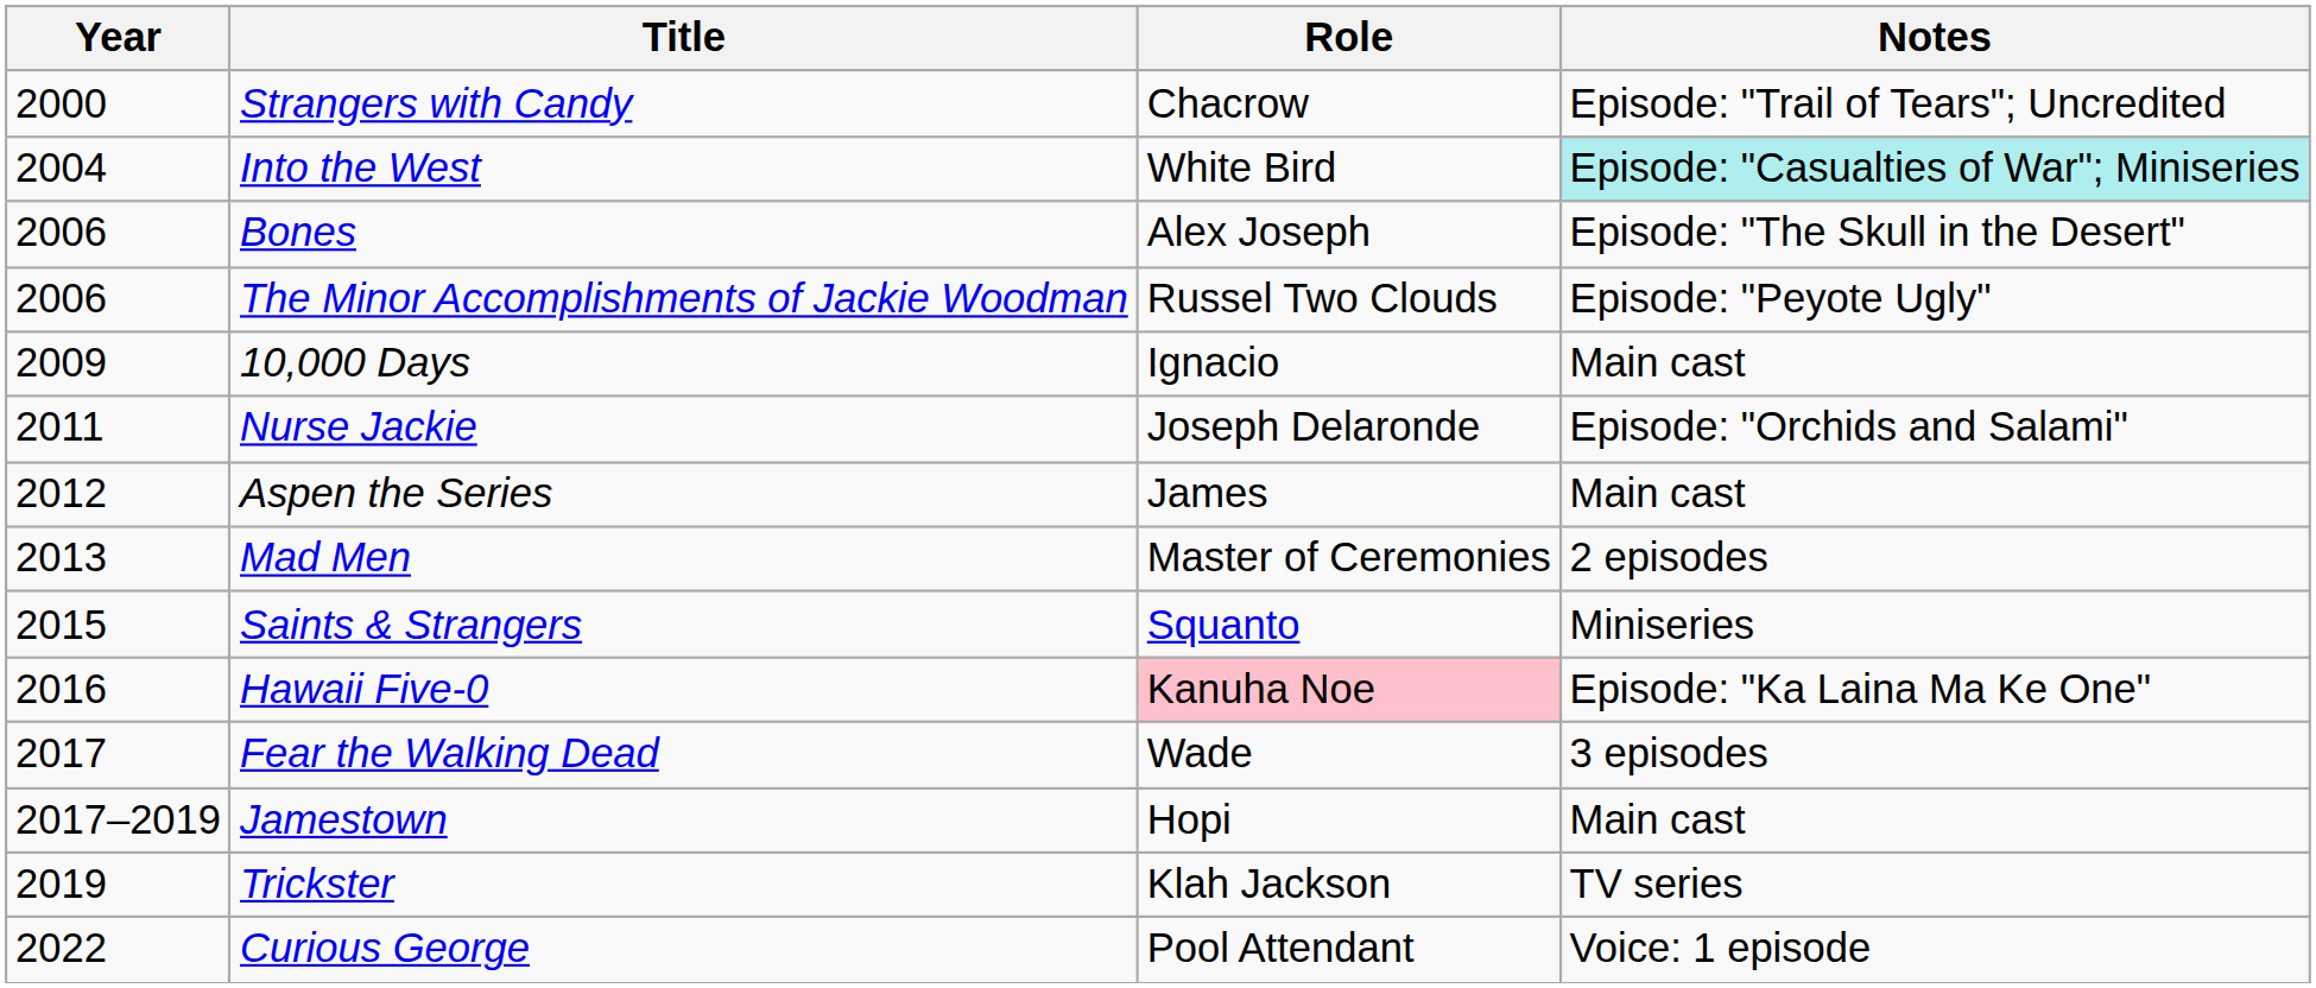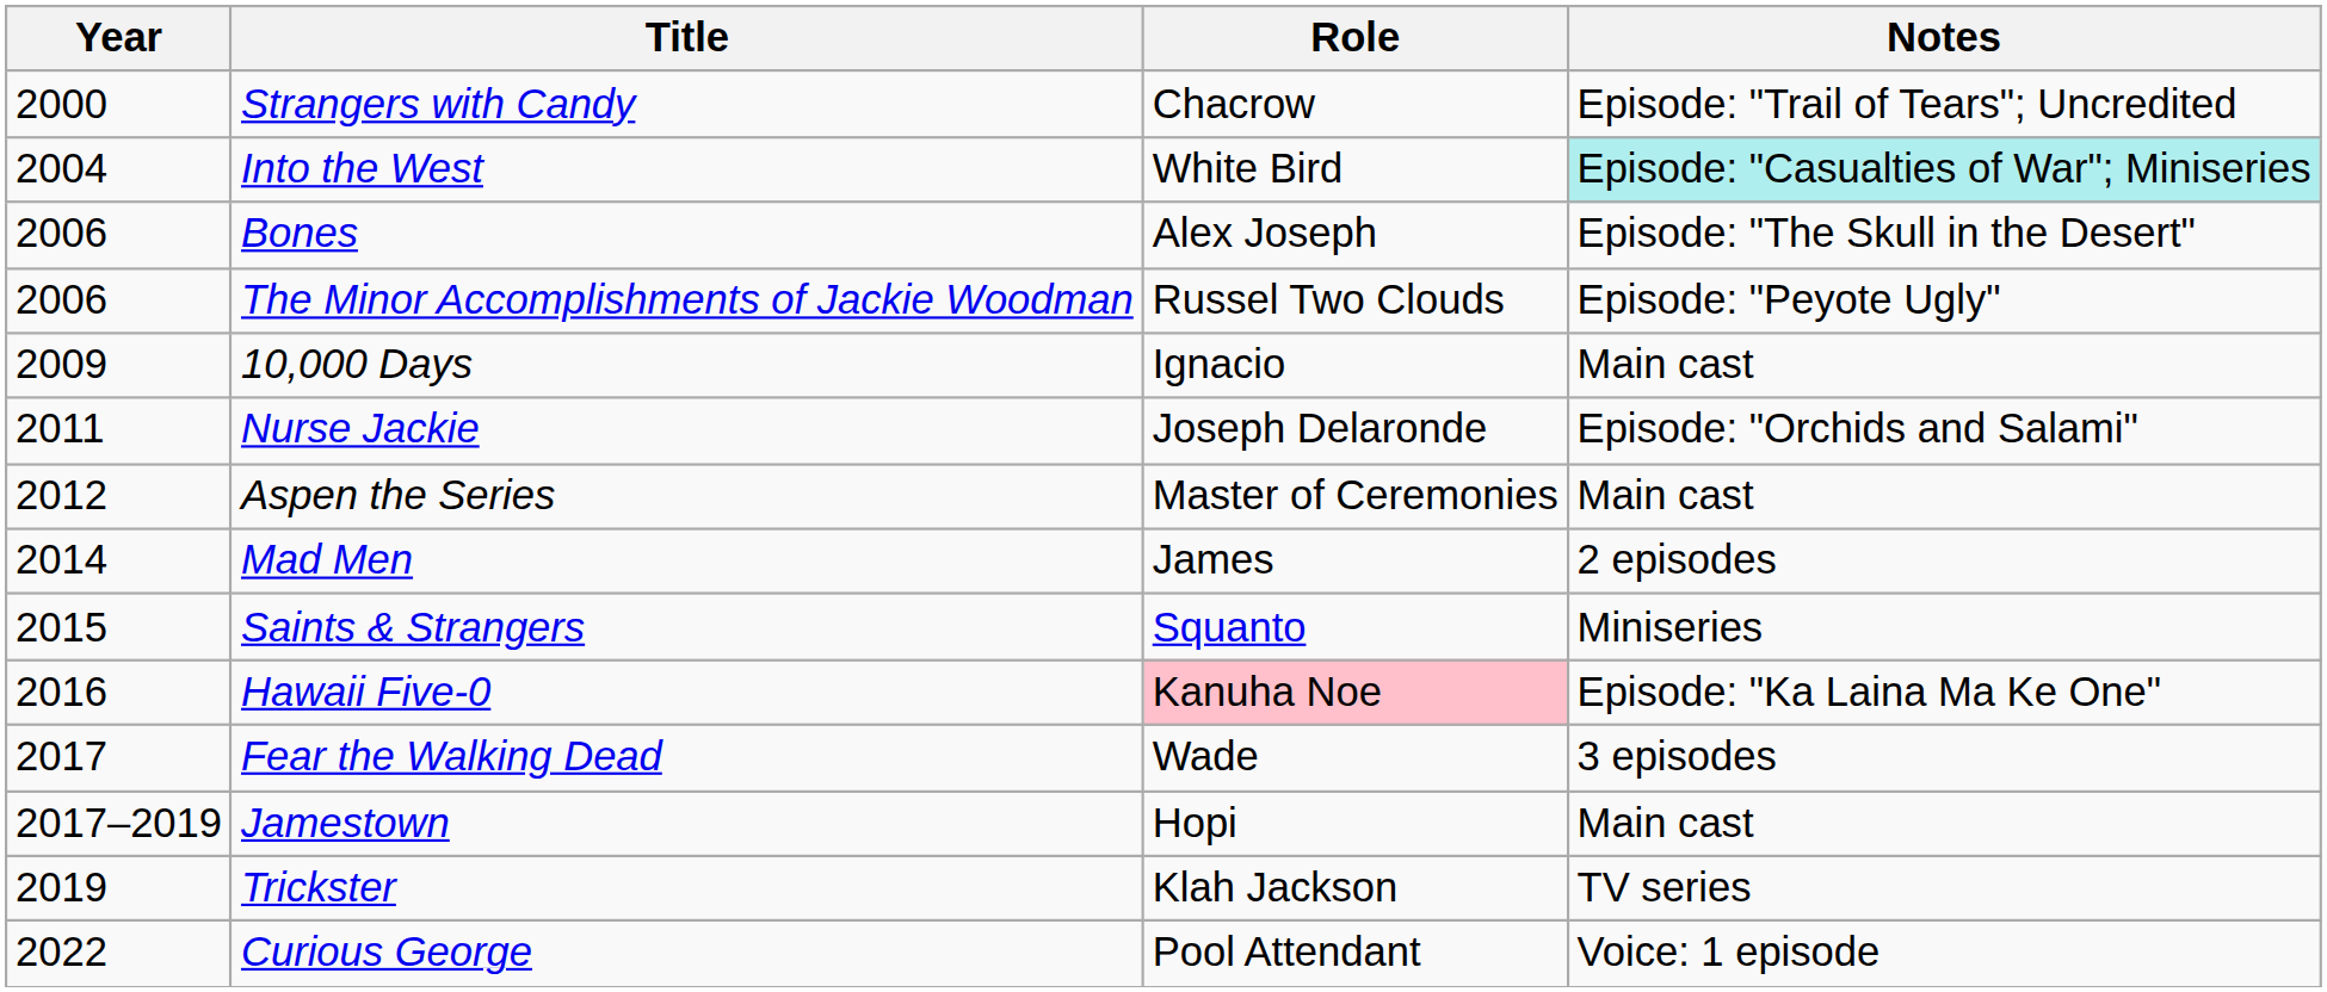 <table class="wikitable sortable">
 <tr>
 <th>Year</th>
 <th>Title</th>
 <th>Role</th>
 <th>Notes</th>
 </tr>
 <tr>
 <td>2000</td>
 <td><em><a href='#'>Strangers with Candy</a></em></td>
 <td>Chacrow</td>
 <td>Episode: "Trail of Tears"; Uncredited</td>
 </tr>
 <tr>
 <td>2004</td>
 <td><em><a href='#'>Into the West</a></em></td>
 <td>White Bird</td>
 <td style="background: paleturquoise;">Episode: "Casualties of War"; Miniseries</td>
 </tr>
 <tr>
 <td>2006</td>
 <td><em><a href='#'>Bones</a></em></td>
 <td>Alex Joseph</td>
 <td>Episode: "The Skull in the Desert"</td>
 </tr>
 <tr>
 <td>2006</td>
 <td><em><a href='#'>The Minor Accomplishments of Jackie Woodman</a></em></td>
 <td>Russel Two Clouds</td>
 <td>Episode: "Peyote Ugly"</td>
 </tr>
 <tr>
 <td>2009</td>
 <td><em>10,000 Days</em></td>
 <td>Ignacio</td>
 <td>Main cast</td>
 </tr>
 <tr>
 <td>2011</td>
 <td><em><a href='#'>Nurse Jackie</a></em></td>
 <td>Joseph Delaronde</td>
 <td>Episode: "Orchids and Salami"</td>
 </tr>
 <tr>
 <td>2012</td>
 <td><em>Aspen the Series</em></td>
-<td>James</td>
+<td>Master of Ceremonies</td>
 <td>Main cast</td>
 </tr>
 <tr>
-<td>2013</td>
+<td>2014</td>
 <td><em><a href='#'>Mad Men</a></em></td>
-<td>Master of Ceremonies</td>
+<td>James</td>
 <td>2 episodes</td>
 </tr>
 <tr>
 <td>2015</td>
 <td><em><a href='#'>Saints & Strangers</a></em></td>
 <td><a href='#'>Squanto</a></td>
 <td>Miniseries</td>
 </tr>
 <tr>
 <td>2016</td>
 <td><em><a href='#'>Hawaii Five-0</a></em></td>
 <td style="background: pink;">Kanuha Noe</td>
 <td>Episode: "Ka Laina Ma Ke One"</td>
 </tr>
 <tr>
 <td>2017</td>
 <td><em><a href='#'>Fear the Walking Dead</a></em></td>
 <td>Wade</td>
 <td>3 episodes</td>
 </tr>
 <tr>
 <td>2017–2019</td>
 <td><em><a href='#'>Jamestown</a></em></td>
 <td>Hopi</td>
 <td>Main cast</td>
 </tr>
 <tr>
 <td>2019</td>
 <td><em><a href='#'>Trickster</a></em></td>
 <td>Klah Jackson</td>
 <td>TV series</td>
 </tr>
 <tr>
 <td>2022</td>
 <td><em><a href='#'>Curious George</a></em></td>
 <td>Pool Attendant</td>
 <td>Voice: 1 episode</td>
 </tr>
 </table>
